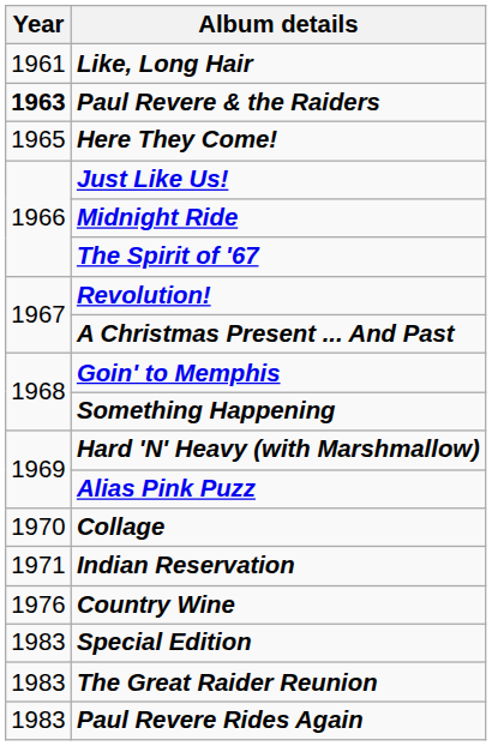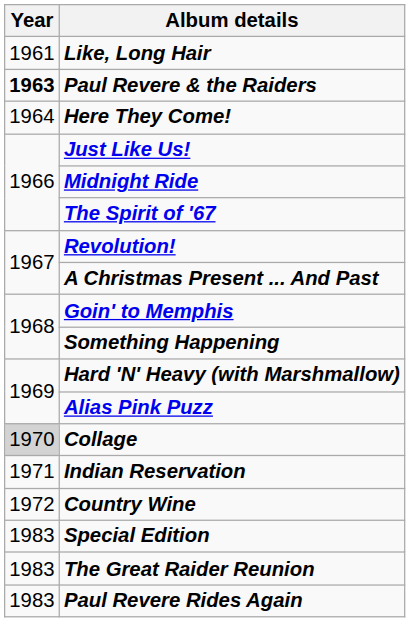 <table class="wikitable">
 <tr>
 <th>Year</th>
 <th>Album details</th>
 </tr>
 <tr>
 <td>1961</td>
 <td><strong><em>Like, Long Hair</em></strong></td>
 </tr>
 <tr>
 <td><strong>1963</strong></td>
 <td><strong><em>Paul Revere & the Raiders</em></strong></td>
 </tr>
 <tr>
-<td>1965</td>
+<td>1964</td>
 <td><strong><em>Here They Come!</em></strong></td>
 </tr>
 <tr>
 <td rowspan="3">1966</td>
 <td><strong><em><a href='#'>Just Like Us!</a></em></strong></td>
 </tr>
 <tr>
 <td><strong><em><a href='#'>Midnight Ride</a></em></strong></td>
 </tr>
 <tr>
 <td><strong><em><a href='#'>The Spirit of '67</a></em></strong></td>
 </tr>
 <tr>
 <td rowspan="2">1967</td>
 <td><strong><em><a href='#'>Revolution!</a></em></strong></td>
 </tr>
 <tr>
 <td><strong><em>A Christmas Present ... And Past</em></strong></td>
 </tr>
 <tr>
 <td rowspan="2">1968</td>
 <td><strong><em><a href='#'>Goin' to Memphis</a></em></strong></td>
 </tr>
 <tr>
 <td><strong><em>Something Happening</em></strong></td>
 </tr>
 <tr>
 <td rowspan="2">1969</td>
 <td><strong><em>Hard 'N' Heavy (with Marshmallow)</em></strong></td>
 </tr>
 <tr>
 <td><strong><em><a href='#'>Alias Pink Puzz</a></em></strong></td>
 </tr>
 <tr>
-<td>1970</td>
+<td style="background: lightgrey;">1970</td>
 <td><strong><em>Collage</em></strong></td>
 </tr>
 <tr>
 <td>1971</td>
 <td><strong><em>Indian Reservation</em></strong></td>
 </tr>
 <tr>
-<td>1976</td>
+<td>1972</td>
 <td><strong><em>Country Wine</em></strong></td>
 </tr>
 <tr>
 <td>1983</td>
 <td><strong><em>Special Edition</em></strong></td>
 </tr>
 <tr>
 <td>1983</td>
 <td><strong><em>The Great Raider Reunion</em></strong></td>
 </tr>
 <tr>
 <td>1983</td>
 <td><strong><em>Paul Revere Rides Again</em></strong></td>
 </tr>
 </table>
